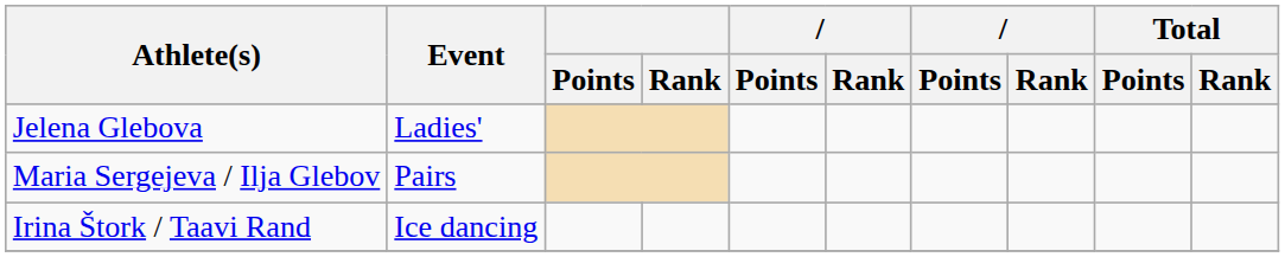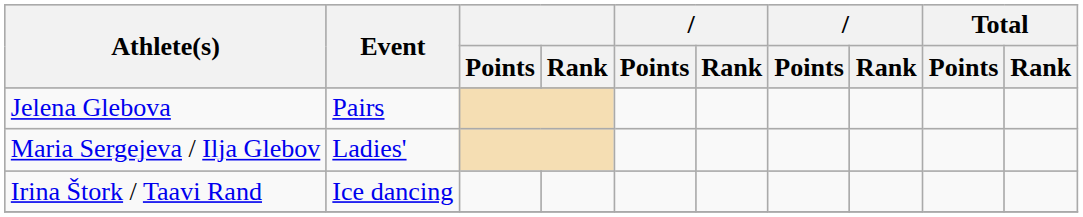 <table class="wikitable">
 <tr>
 <th rowspan="2">Athlete(s)</th>
 <th rowspan="2">Event</th>
 <th colspan="2"></th>
 <th colspan="2">/</th>
 <th colspan="2">/</th>
 <th colspan="2">Total</th>
 </tr>
 <tr>
 <th>Points</th>
 <th>Rank</th>
 <th>Points</th>
 <th>Rank</th>
 <th>Points</th>
 <th>Rank</th>
 <th>Points</th>
 <th>Rank</th>
 </tr>
 <tr>
 <td><a href='#'>Jelena Glebova</a></td>
-<td><a href='#'>Ladies'</a></td>
+<td><a href='#'>Pairs</a></td>
 <td colspan="2" bgcolor="wheat"></td>
 <td></td>
 <td></td>
 <td></td>
 <td></td>
 <td></td>
 <td></td>
 </tr>
 <tr>
 <td><a href='#'>Maria Sergejeva</a> / <a href='#'>Ilja Glebov</a></td>
-<td><a href='#'>Pairs</a></td>
+<td><a href='#'>Ladies'</a></td>
 <td colspan="2" bgcolor="wheat"></td>
 <td></td>
 <td></td>
 <td></td>
 <td></td>
 <td></td>
 <td></td>
 </tr>
 <tr>
 <td><a href='#'>Irina Štork</a> / <a href='#'>Taavi Rand</a></td>
 <td><a href='#'>Ice dancing</a></td>
 <td></td>
 <td></td>
 <td></td>
 <td></td>
 <td></td>
 <td></td>
 <td></td>
 <td></td>
 </tr>
 <tr>
 </tr>
 </table>
